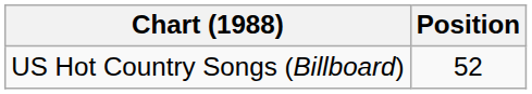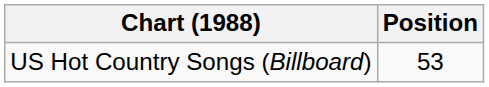 <table class="wikitable">
 <tr>
 <th>Chart (1988)</th>
 <th>Position</th>
 </tr>
 <tr>
 <td>US Hot Country Songs (<em>Billboard</em>)</td>
-<td align="center">52</td>
+<td align="center">53</td>
 </tr>
 </table>
